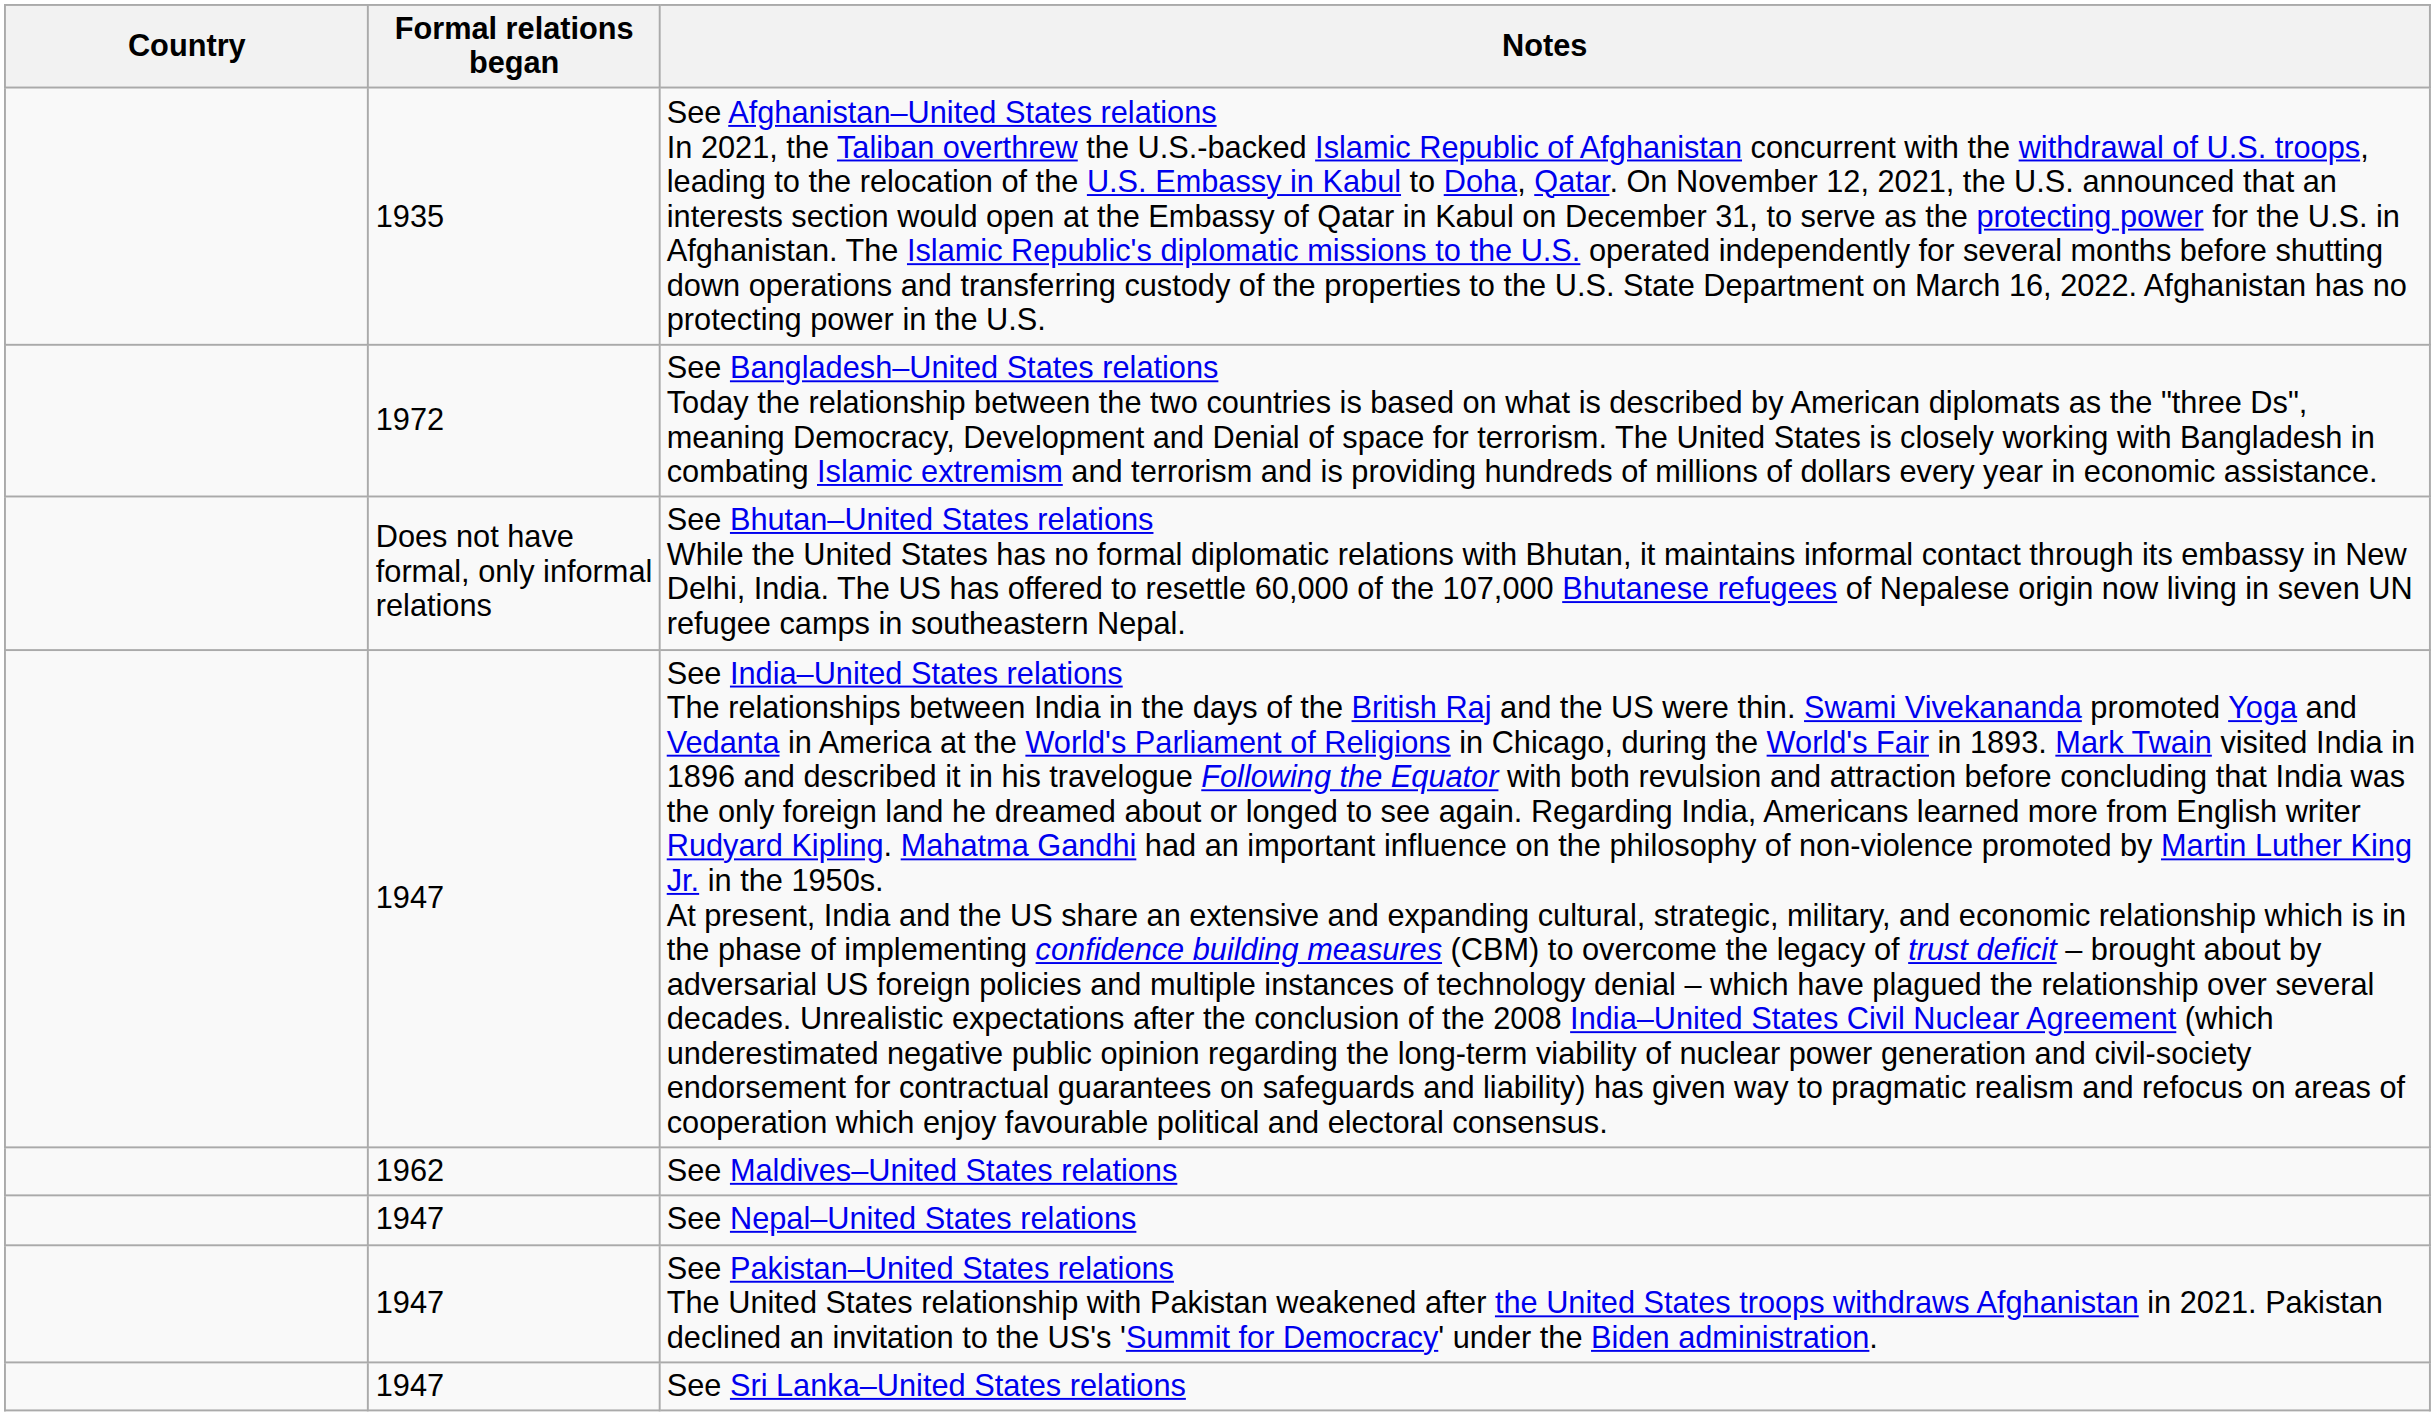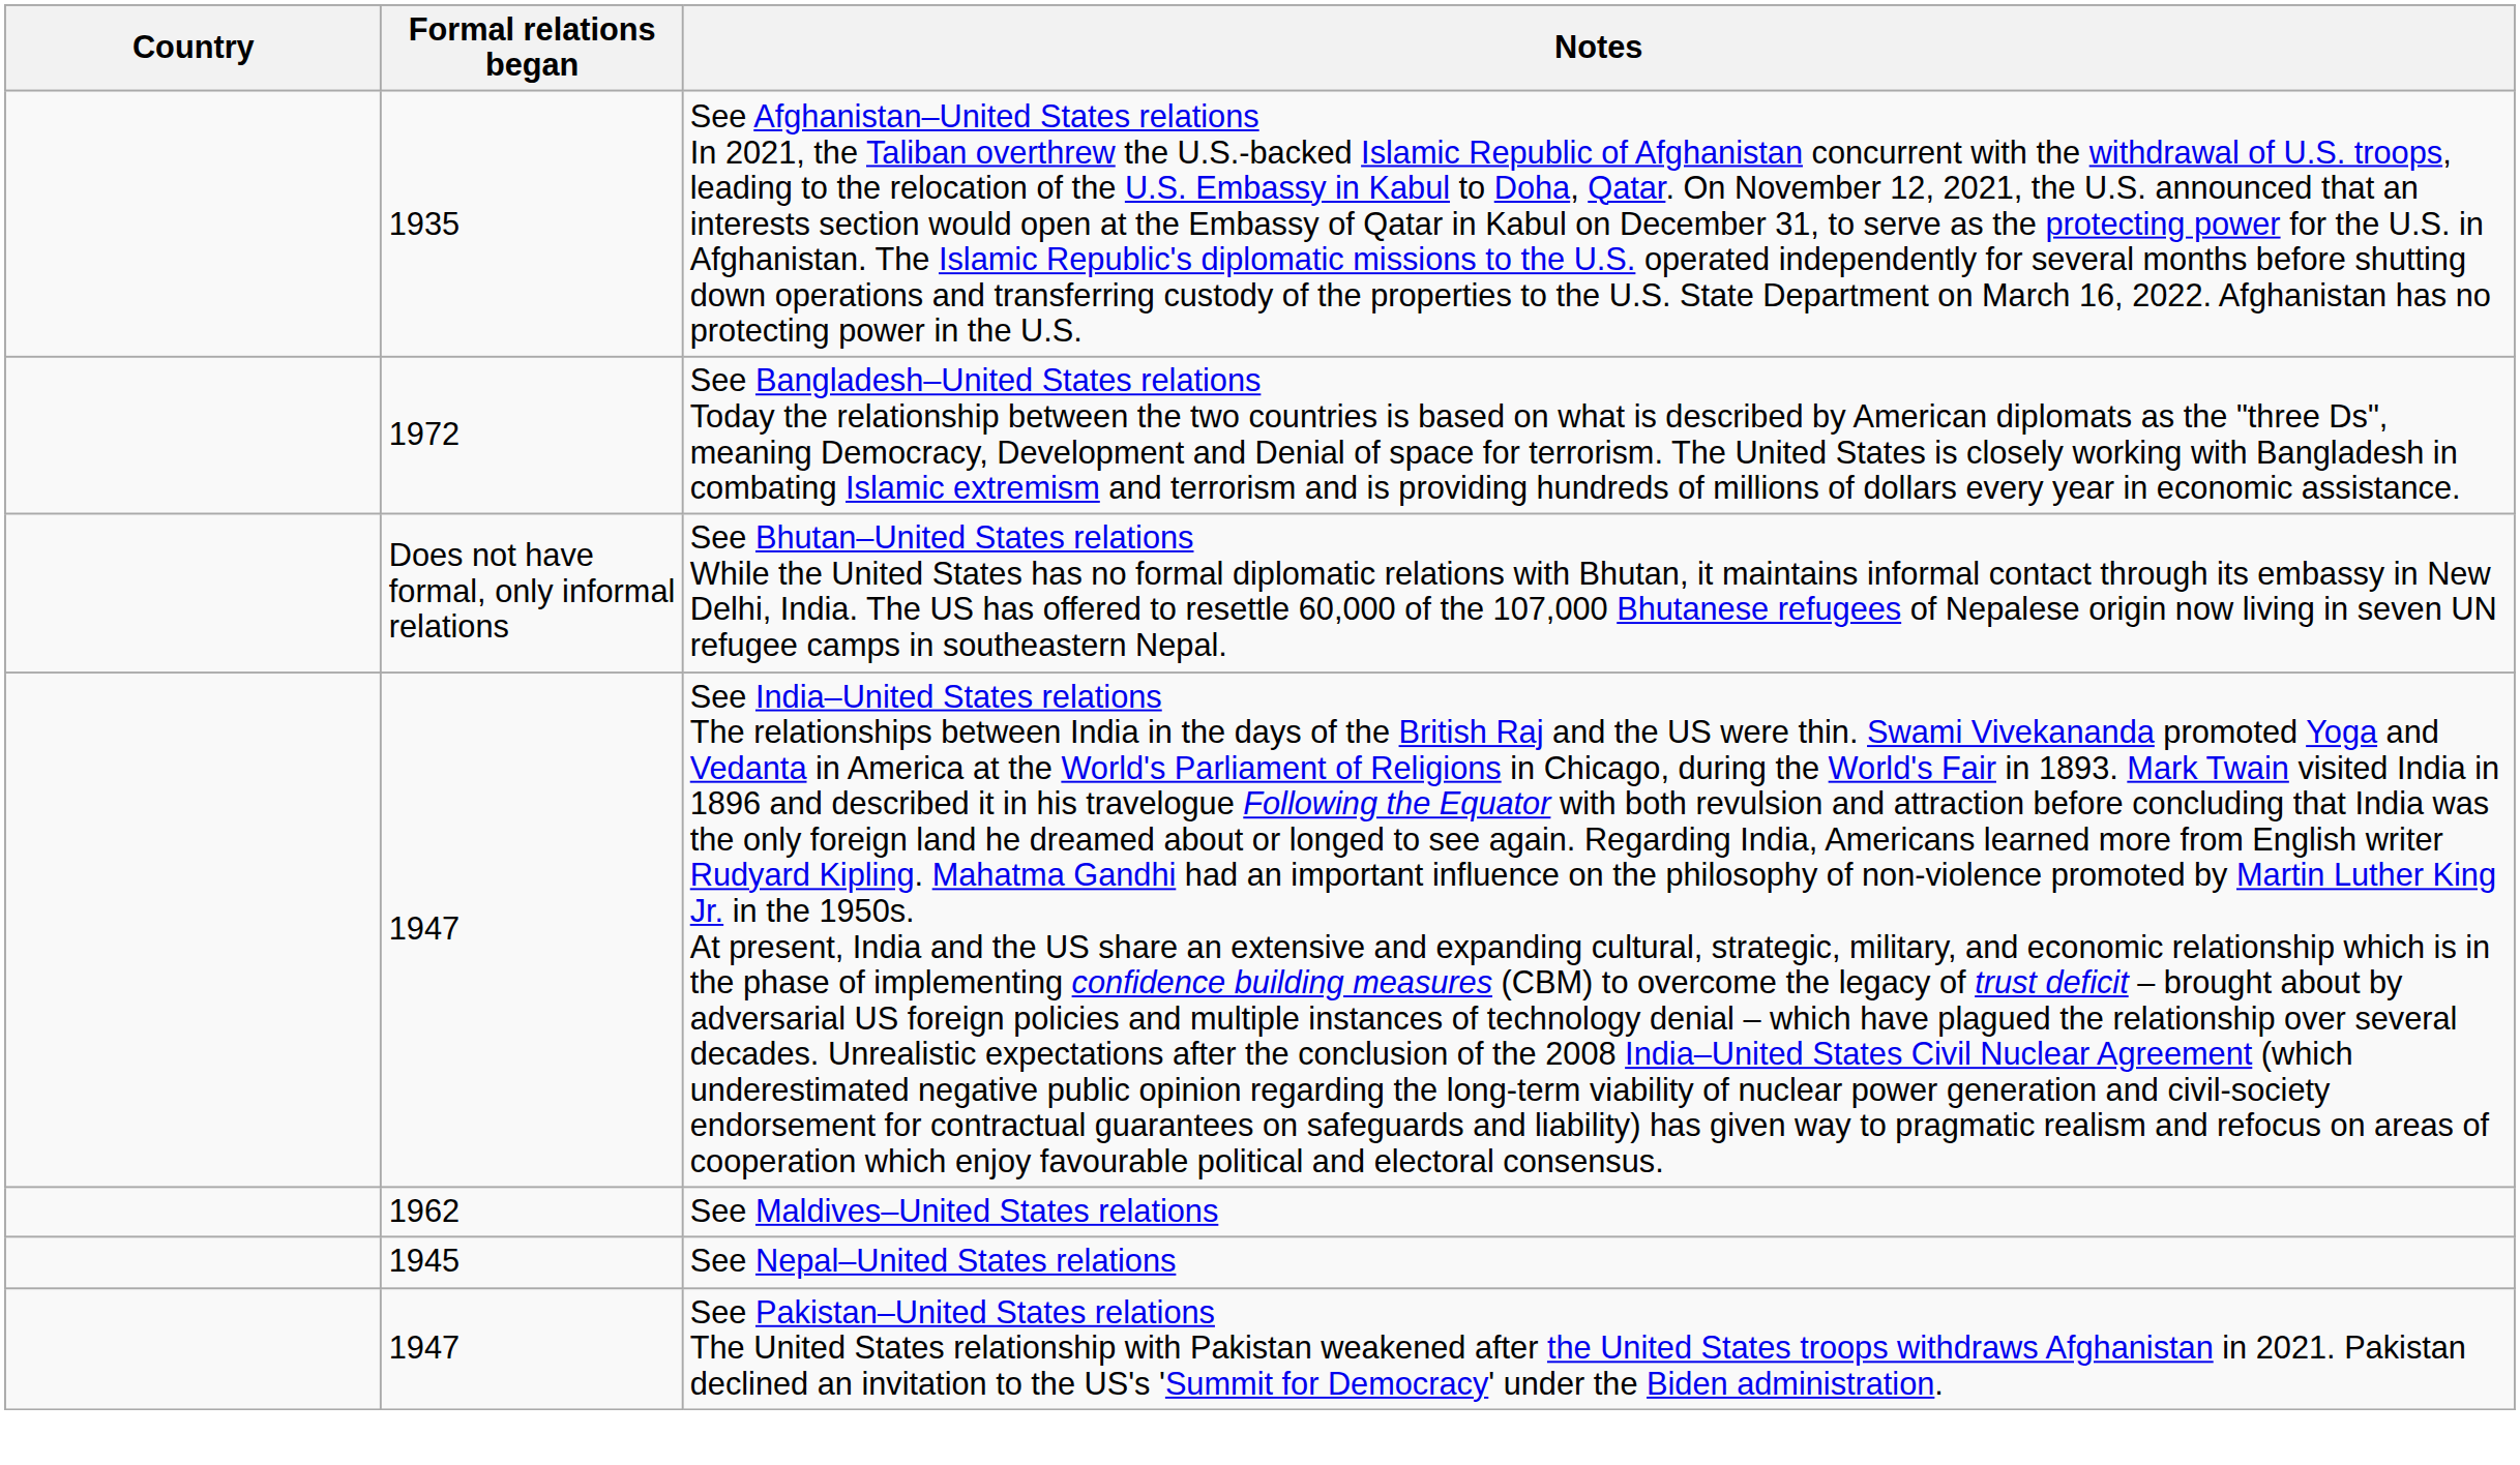 <table class="wikitable sortable" border="1" style="width:100%; margin:auto;">
 <tr>
 <th width="15%">Country</th>
 <th width="12%">Formal relations began</th>
 <th>Notes</th>
 </tr>
 <tr -valign="top">
 <td></td>
 <td>1935</td>
 <td>See <a href='#'>Afghanistan–United States relations</a><br>In 2021, the <a href='#'>Taliban overthrew</a> the U.S.-backed <a href='#'>Islamic Republic of Afghanistan</a> concurrent with the <a href='#'>withdrawal of U.S. troops</a>, leading to the relocation of the <a href='#'>U.S. Embassy in Kabul</a> to <a href='#'>Doha</a>, <a href='#'>Qatar</a>. On November 12, 2021, the U.S. announced that an interests section would open at the Embassy of Qatar in Kabul on December 31, to serve as the <a href='#'>protecting power</a> for the U.S. in Afghanistan. The <a href='#'>Islamic Republic's diplomatic missions to the U.S.</a> operated independently for several months before shutting down operations and transferring custody of the properties to the U.S. State Department on March 16, 2022. Afghanistan has no protecting power in the U.S.</td>
 </tr>
 <tr -valign="top">
 <td></td>
 <td>1972</td>
 <td>See <a href='#'>Bangladesh–United States relations</a><br>Today the relationship between the two countries is based on what is described by American diplomats as the "three Ds", meaning Democracy, Development and Denial of space for terrorism. The United States is closely working with Bangladesh in combating <a href='#'>Islamic extremism</a> and terrorism and is providing hundreds of millions of dollars every year in economic assistance.</td>
 </tr>
 <tr -valign="top">
 <td></td>
 <td>Does not have formal, only informal relations</td>
 <td>See <a href='#'>Bhutan–United States relations</a><br>While the United States has no formal diplomatic relations with Bhutan, it maintains informal contact through its embassy in New Delhi, India. The US has offered to resettle 60,000 of the 107,000 <a href='#'>Bhutanese refugees</a> of Nepalese origin now living in seven UN refugee camps in southeastern Nepal.</td>
 </tr>
 <tr -valign="top">
 <td></td>
 <td>1947</td>
 <td>See <a href='#'>India–United States relations</a><br>The relationships between India in the days of the <a href='#'>British Raj</a> and the US were thin. <a href='#'>Swami Vivekananda</a> promoted <a href='#'>Yoga</a> and <a href='#'>Vedanta</a> in America at the <a href='#'>World's Parliament of Religions</a> in Chicago, during the <a href='#'>World's Fair</a> in 1893. <a href='#'>Mark Twain</a> visited India in 1896 and described it in his travelogue <em><a href='#'>Following the Equator</a></em> with both revulsion and attraction before concluding that India was the only foreign land he dreamed about or longed to see again. Regarding India, Americans learned more from English writer <a href='#'>Rudyard Kipling</a>. <a href='#'>Mahatma Gandhi</a> had an important influence on the philosophy of non-violence promoted by <a href='#'>Martin Luther King Jr.</a> in the 1950s.<br>At present, India and the US share an extensive and expanding cultural, strategic, military, and economic relationship which is in the phase of implementing <em><a href='#'>confidence building measures</a></em> (CBM) to overcome the legacy of <em><a href='#'>trust deficit</a></em> – brought about by adversarial US foreign policies and multiple instances of technology denial – which have plagued the relationship over several decades. Unrealistic expectations after the conclusion of the 2008 <a href='#'>India–United States Civil Nuclear Agreement</a> (which underestimated negative public opinion regarding the long-term viability of nuclear power generation and civil-society endorsement for contractual guarantees on safeguards and liability) has given way to pragmatic realism and refocus on areas of cooperation which enjoy favourable political and electoral consensus.</td>
 </tr>
 <tr -valign="top">
 <td></td>
 <td>1962</td>
 <td>See <a href='#'>Maldives–United States relations</a></td>
 </tr>
 <tr -valign="top">
 <td></td>
-<td>1947</td>
+<td>1945</td>
 <td>See <a href='#'>Nepal–United States relations</a></td>
 </tr>
 <tr -valign="top">
 <td></td>
 <td>1947</td>
 <td>See <a href='#'>Pakistan–United States relations</a><br>The United States relationship with Pakistan weakened after <a href='#'>the United States troops withdraws Afghanistan</a> in 2021.  Pakistan declined an invitation to the US's '<a href='#'>Summit for Democracy</a>' under the <a href='#'>Biden administration</a>.</td>
 </tr>
-<tr -valign="top">
-<td></td>
-<td>1947</td>
-<td>See <a href='#'>Sri Lanka–United States relations</a></td>
-</tr>
 </table>
